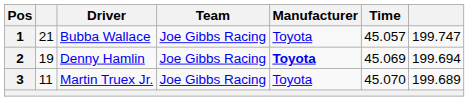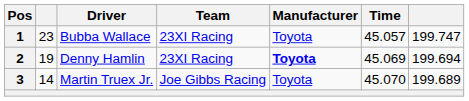 <table class="wikitable" style="font-size:95%">
 <tr>
 <th>Pos</th>
 <th></th>
 <th>Driver</th>
 <th>Team</th>
 <th>Manufacturer</th>
 <th>Time</th>
 <th></th>
 </tr>
 <tr>
 <th>1</th>
-<td>21</td>
+<td>23</td>
 <td><a href='#'>Bubba Wallace</a></td>
-<td><a href='#'>Joe Gibbs Racing</a></td>
+<td><a href='#'>23XI Racing</a></td>
 <td><a href='#'>Toyota</a></td>
 <td>45.057</td>
 <td>199.747</td>
 </tr>
 <tr>
 <th>2</th>
 <td>19</td>
 <td><a href='#'>Denny Hamlin</a></td>
-<td><a href='#'>Joe Gibbs Racing</a></td>
+<td><a href='#'>23XI Racing</a></td>
 <td><strong><a href='#'>Toyota</a></strong></td>
 <td>45.069</td>
 <td>199.694</td>
 </tr>
 <tr>
 <th>3</th>
-<td>11</td>
+<td>14</td>
 <td><a href='#'>Martin Truex Jr.</a></td>
 <td><a href='#'>Joe Gibbs Racing</a></td>
 <td><a href='#'>Toyota</a></td>
 <td>45.070</td>
 <td>199.689</td>
 </tr>
 <tr>
 <th colspan="7"></th>
 </tr>
 </table>
